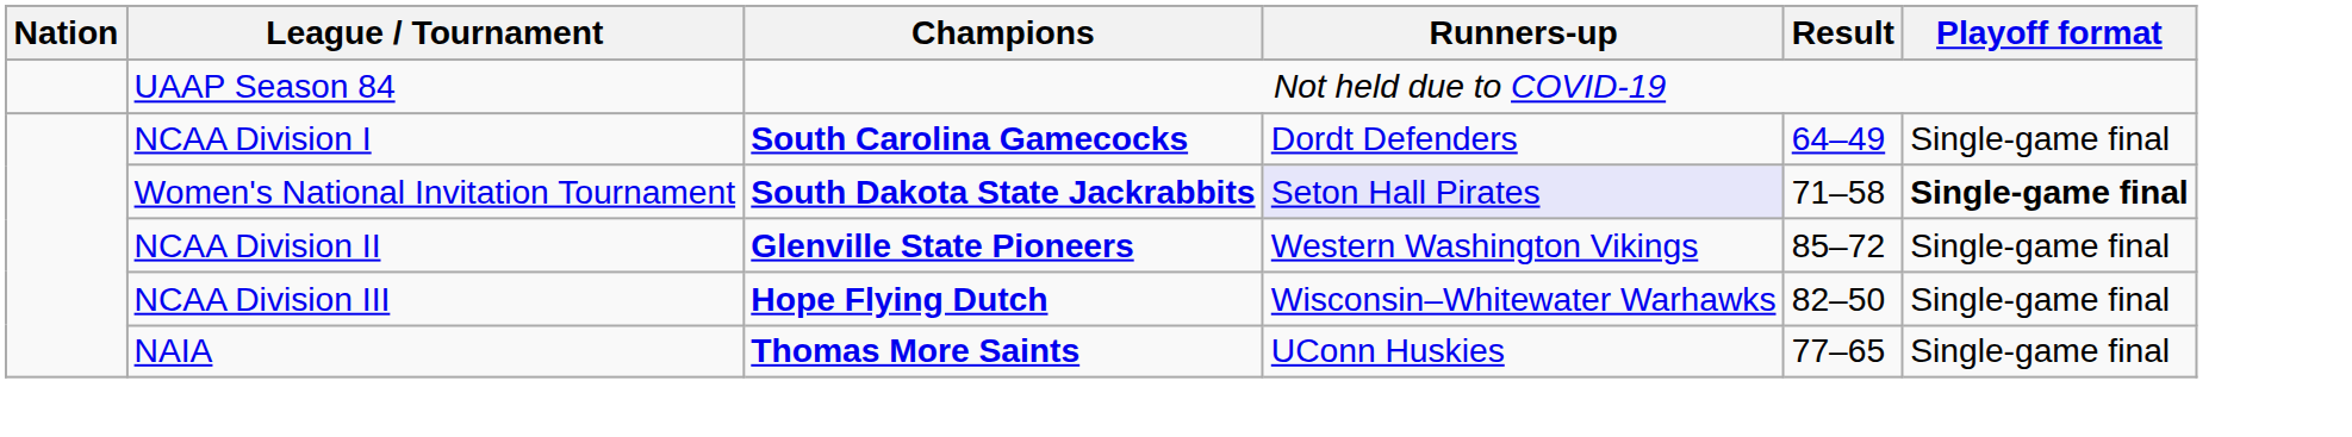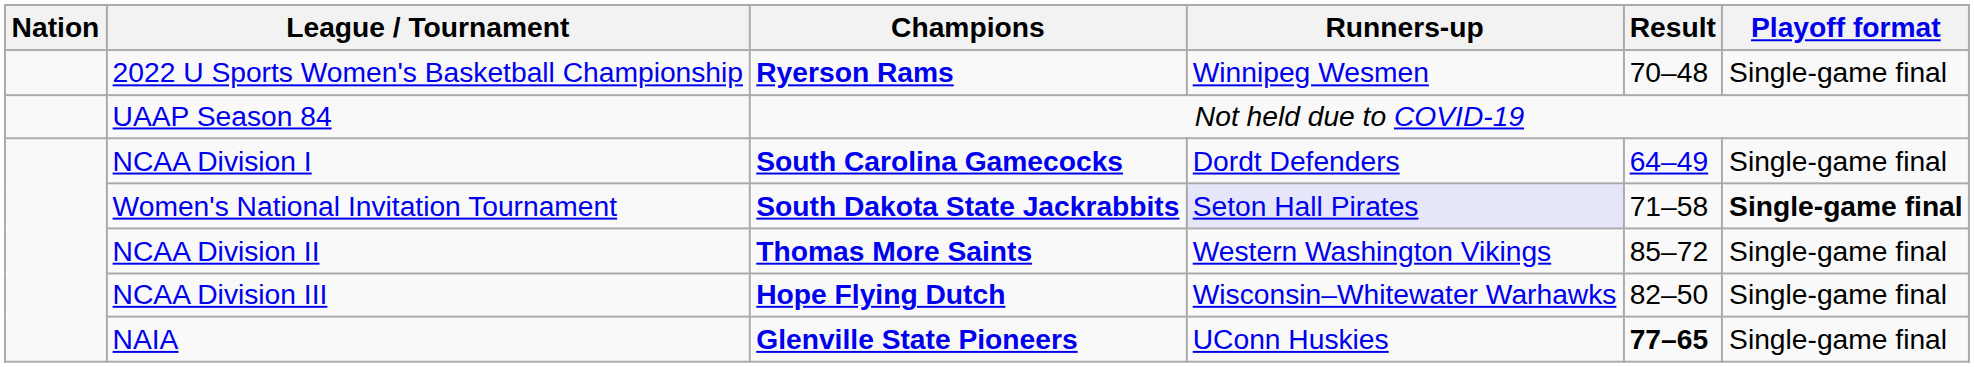 <table class="wikitable" style="font-size:90%;">
 <tr>
 <th>Nation</th>
 <th>League / Tournament</th>
 <th>Champions</th>
 <th>Runners-up</th>
 <th>Result</th>
 <th><a href='#'>Playoff format</a></th>
+</tr>
+<tr>
+<td></td>
+<td><a href='#'>2022 U Sports Women's Basketball Championship</a></td>
+<td><strong><a href='#'>Ryerson Rams</a></strong></td>
+<td><a href='#'>Winnipeg Wesmen</a></td>
+<td>70–48</td>
+<td>Single-game final</td>
 </tr>
 <tr>
 <td></td>
 <td><a href='#'>UAAP Season 84</a></td>
 <td colspan=4 align=center><em>Not held due to <a href='#'>COVID-19</a></em></td>
 </tr>
 <tr>
 <td rowspan=5></td>
 <td><a href='#'>NCAA Division I</a></td>
 <td><strong><a href='#'>South Carolina Gamecocks</a></strong></td>
 <td><a href='#'>Dordt Defenders</a></td>
 <td><a href='#'>64–49</a></td>
 <td>Single-game final</td>
 </tr>
 <tr>
 <td><a href='#'>Women's National Invitation Tournament</a></td>
 <td><strong><a href='#'>South Dakota State Jackrabbits</a></strong></td>
 <td style="background: lavender;"><a href='#'>Seton Hall Pirates</a></td>
 <td>71–58</td>
 <td><strong>Single-game final</strong></td>
 </tr>
 <tr>
 <td><a href='#'>NCAA Division II</a></td>
-<td><strong><a href='#'>Glenville State Pioneers</a></strong></td>
+<td><strong><a href='#'>Thomas More Saints</a></strong></td>
 <td><a href='#'>Western Washington Vikings</a></td>
 <td>85–72</td>
 <td>Single-game final</td>
 </tr>
 <tr>
 <td><a href='#'>NCAA Division III</a></td>
 <td><strong><a href='#'>Hope Flying Dutch</a></strong></td>
 <td><a href='#'>Wisconsin–Whitewater Warhawks</a></td>
 <td>82–50</td>
 <td>Single-game final</td>
 </tr>
 <tr>
 <td><a href='#'>NAIA</a></td>
-<td><strong><a href='#'>Thomas More Saints</a></strong></td>
+<td><strong><a href='#'>Glenville State Pioneers</a></strong></td>
 <td><a href='#'>UConn Huskies</a></td>
-<td>77–65</td>
+<td><strong>77–65</strong></td>
 <td>Single-game final</td>
 </tr>
 </table>
